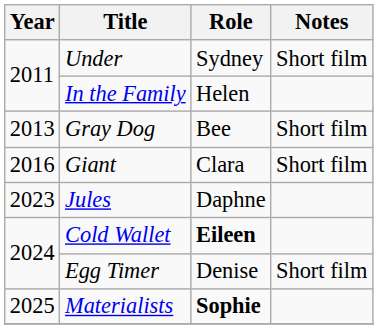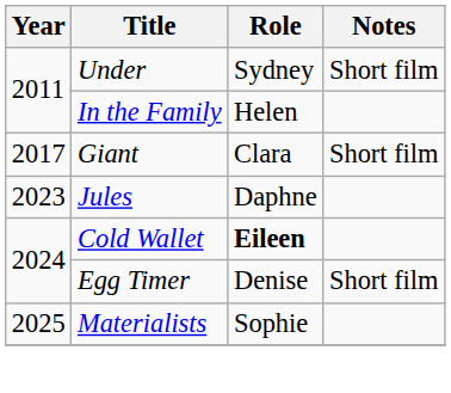 <table class="wikitable sortable">
 <tr>
 <th>Year</th>
 <th>Title</th>
 <th>Role</th>
 <th class="unsortable">Notes</th>
 </tr>
 <tr>
 <td rowspan=2>2011</td>
 <td><em>Under</em></td>
 <td>Sydney</td>
 <td>Short film</td>
 </tr>
 <tr>
 <td><em><a href='#'>In the Family</a></em></td>
 <td>Helen</td>
 <td></td>
 </tr>
 <tr>
-<td>2013</td>
-<td><em>Gray Dog</em></td>
-<td>Bee</td>
-<td>Short film</td>
-</tr>
-<tr>
-<td>2016</td>
+<td>2017</td>
 <td><em>Giant</em></td>
 <td>Clara</td>
 <td>Short film</td>
 </tr>
 <tr>
 <td>2023</td>
 <td><em><a href='#'>Jules</a></em></td>
 <td>Daphne</td>
 <td></td>
 </tr>
 <tr>
 <td rowspan=2>2024</td>
 <td><em><a href='#'>Cold Wallet</a></em></td>
 <td><strong>Eileen</strong></td>
 <td></td>
 </tr>
 <tr>
 <td><em>Egg Timer</em></td>
 <td>Denise</td>
 <td>Short film</td>
 </tr>
 <tr>
 <td>2025</td>
 <td><em><a href='#'>Materialists</a></em></td>
-<td><strong>Sophie</strong></td>
+<td>Sophie</td>
 <td></td>
 </tr>
 <tr>
 </tr>
 </table>
